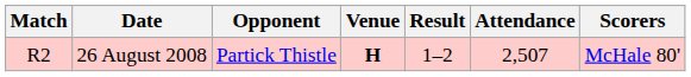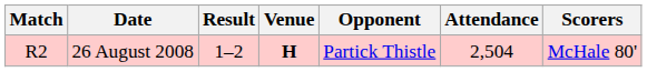 <table class="wikitable" style="font-size:100%; text-align:center">
 <tr>
 <th>Match</th>
 <th>Date</th>
+<th>Result</th>
+<th>Venue</th>
 <th>Opponent</th>
-<th>Venue</th>
-<th>Result</th>
 <th>Attendance</th>
 <th>Scorers</th>
 </tr>
 <tr style="background: #FFCCCC;">
 <td>R2</td>
 <td>26 August 2008</td>
+<td>1–2</td>
+<td><strong>H</strong></td>
 <td><a href='#'>Partick Thistle</a></td>
-<td><strong>H</strong></td>
-<td>1–2</td>
-<td>2,507</td>
+<td>2,504</td>
 <td><a href='#'>McHale</a> 80'</td>
 </tr>
 </table>
